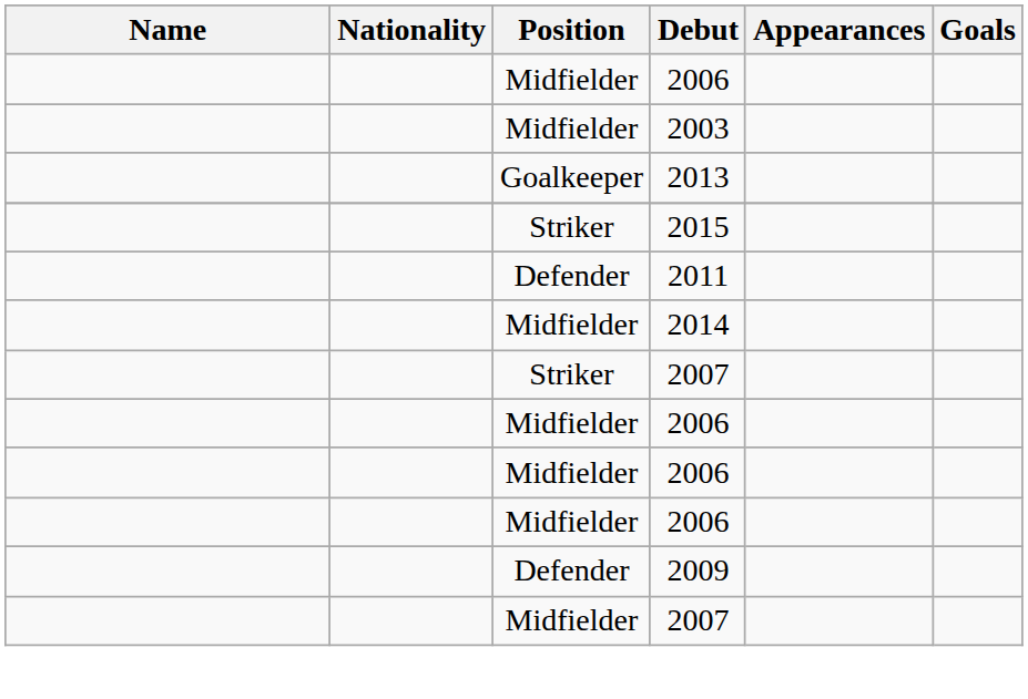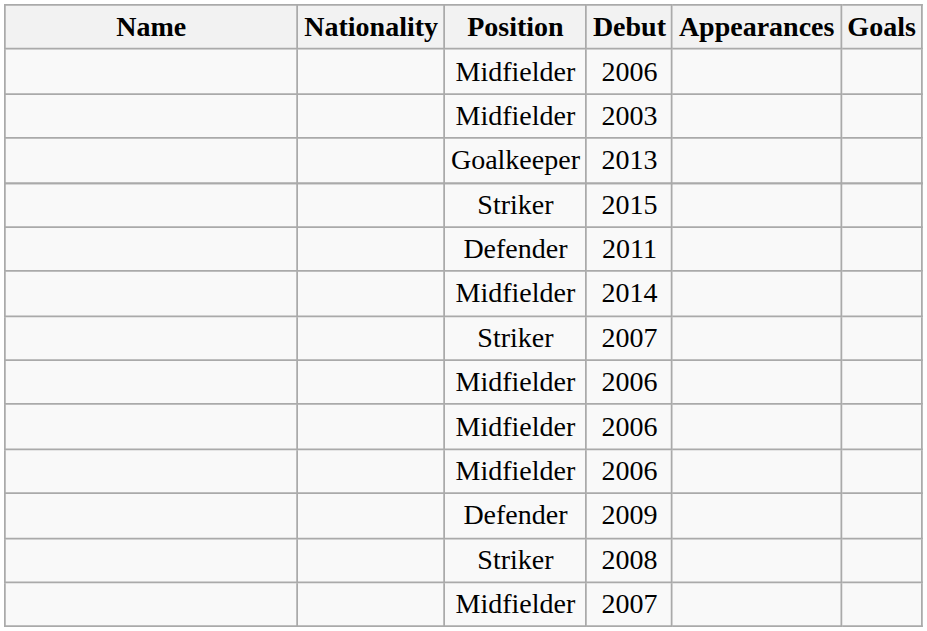 <table class="wikitable sortable" style="text-align: center;">
 <tr>
 <th style="width:10em">Name</th>
 <th>Nationality</th>
 <th>Position</th>
 <th>Debut</th>
 <th>Appearances</th>
 <th>Goals</th>
 </tr>
 <tr>
 <td style="text-align: left;"></td>
 <td style="text-align: left;"></td>
 <td>Midfielder</td>
 <td>2006</td>
 <td></td>
 <td></td>
 </tr>
 <tr>
 <td style="text-align: left;"></td>
 <td style="text-align: left;"></td>
 <td>Midfielder</td>
 <td>2003</td>
 <td></td>
 <td></td>
 </tr>
 <tr>
 <td style="text-align: left;"></td>
 <td style="text-align: left;"></td>
 <td>Goalkeeper</td>
 <td>2013</td>
 <td></td>
 <td></td>
 </tr>
 <tr>
 </tr>
 <tr>
 <td style="text-align: left;"></td>
 <td style="text-align: left;"></td>
 <td>Striker</td>
 <td>2015</td>
 <td></td>
 <td></td>
 </tr>
 <tr>
 <td style="text-align: left;"></td>
 <td style="text-align: left;"></td>
 <td>Defender</td>
 <td>2011</td>
 <td></td>
 <td></td>
 </tr>
 <tr>
 <td style="text-align: left;"></td>
 <td style="text-align: left;"></td>
 <td>Midfielder</td>
 <td>2014</td>
 <td></td>
 <td></td>
 </tr>
 <tr>
 <td style="text-align: left;"></td>
 <td style="text-align: left;"></td>
 <td>Striker</td>
 <td>2007</td>
 <td></td>
 <td></td>
 </tr>
 <tr>
 <td style="text-align: left;"></td>
 <td style="text-align: left;"></td>
 <td>Midfielder</td>
 <td>2006</td>
 <td></td>
 <td></td>
 </tr>
 <tr>
 <td style="text-align: left;"></td>
 <td style="text-align: left;"></td>
 <td>Midfielder</td>
 <td>2006</td>
 <td></td>
 <td></td>
 </tr>
 <tr>
 <td style="text-align: left;"></td>
 <td style="text-align: left;"></td>
 <td>Midfielder</td>
 <td>2006</td>
 <td></td>
 <td></td>
 </tr>
 <tr>
 <td style="text-align: left;"></td>
 <td style="text-align: left;"></td>
 <td>Defender</td>
 <td>2009</td>
 <td></td>
 <td></td>
 </tr>
 <tr>
 <td style="text-align: left;"></td>
 <td style="text-align: left;"></td>
+<td>Striker</td>
+<td>2008</td>
+<td></td>
+<td></td>
+</tr>
+<tr>
+<td style="text-align: left;"></td>
+<td style="text-align: left;"></td>
 <td>Midfielder</td>
 <td>2007</td>
 <td></td>
 <td></td>
 </tr>
 </table>
